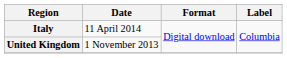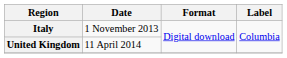 <table class="wikitable plainrowheaders">
 <tr>
 <th>Region</th>
 <th>Date</th>
 <th>Format</th>
 <th>Label</th>
 </tr>
 <tr>
 <th scope="row">Italy</th>
-<td>11 April 2014</td>
+<td>1 November 2013</td>
 <td rowspan="2"><a href='#'>Digital download</a></td>
 <td rowspan="2"><a href='#'>Columbia</a></td>
 </tr>
 <tr>
 <th scope="row">United Kingdom</th>
-<td>1 November 2013</td>
+<td>11 April 2014</td>
 </tr>
 <tr>
 </tr>
 </table>
